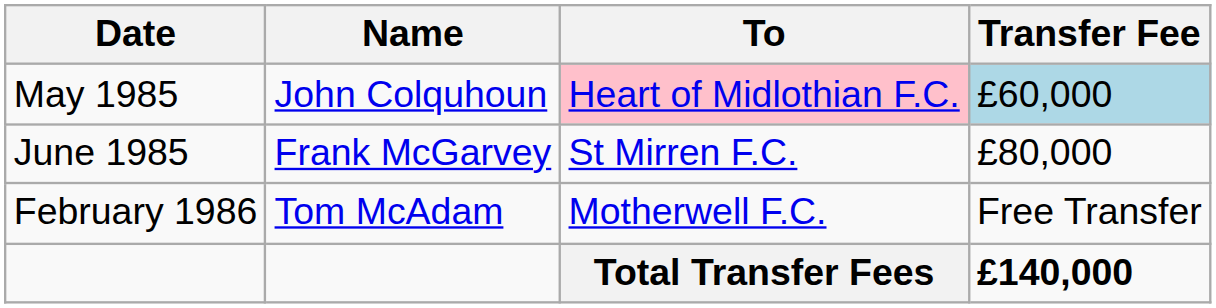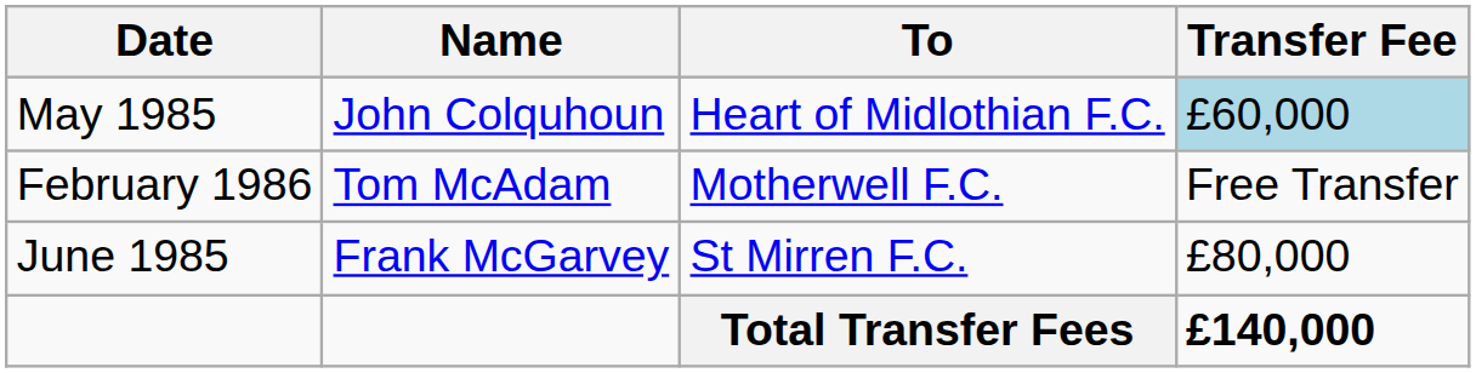 <table class="wikitable">
 <tr>
 <th>Date</th>
 <th>Name</th>
 <th>To</th>
 <th>Transfer Fee</th>
 </tr>
 <tr>
 <td>May 1985</td>
 <td><a href='#'>John Colquhoun</a></td>
-<td style="background: pink;"><a href='#'>Heart of Midlothian F.C.</a></td>
+<td><a href='#'>Heart of Midlothian F.C.</a></td>
 <td style="background: lightblue;">£60,000</td>
+</tr>
+<tr>
+<td>February 1986</td>
+<td><a href='#'>Tom McAdam</a></td>
+<td><a href='#'>Motherwell F.C.</a></td>
+<td>Free Transfer</td>
 </tr>
 <tr>
 <td>June 1985</td>
 <td><a href='#'>Frank McGarvey</a></td>
 <td><a href='#'>St Mirren F.C.</a></td>
 <td>£80,000</td>
 </tr>
 <tr>
-<td>February 1986</td>
-<td><a href='#'>Tom McAdam</a></td>
-<td><a href='#'>Motherwell F.C.</a></td>
-<td>Free Transfer</td>
-</tr>
-<tr>
 <td></td>
 <td></td>
 <th><strong>Total Transfer Fees</strong></th>
 <td><strong>£140,000</strong></td>
 </tr>
 </table>
